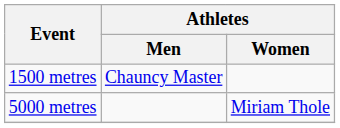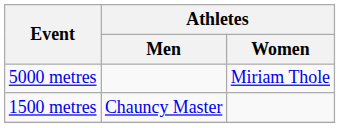 <table class=wikitable style="font-size:90%">
 <tr>
 <th rowspan=2>Event</th>
 <th colspan=2>Athletes</th>
 </tr>
 <tr>
 <th>Men</th>
 <th>Women</th>
 </tr>
 <tr>
+<td><a href='#'>5000 metres</a></td>
+<td></td>
+<td><a href='#'>Miriam Thole</a></td>
+</tr>
+<tr>
 <td><a href='#'>1500 metres</a></td>
 <td><a href='#'>Chauncy Master</a></td>
 <td></td>
 </tr>
 <tr>
-<td><a href='#'>5000 metres</a></td>
-<td></td>
-<td><a href='#'>Miriam Thole</a></td>
-</tr>
-<tr>
 </tr>
 </table>
